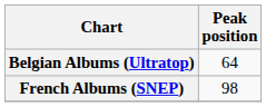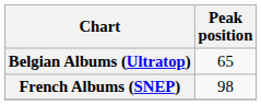 <table class="wikitable plainrowheaders sortable" style="text-align:center;" border="1">
 <tr>
 <th scope="col">Chart</th>
 <th scope="col">Peak<br>position</th>
 </tr>
 <tr>
 <th scope="row">Belgian Albums (<a href='#'>Ultratop</a>)</th>
-<td>64</td>
+<td>65</td>
 </tr>
 <tr>
 <th scope="row">French Albums (<a href='#'>SNEP</a>)</th>
 <td>98</td>
 </tr>
 <tr>
 </tr>
 </table>
